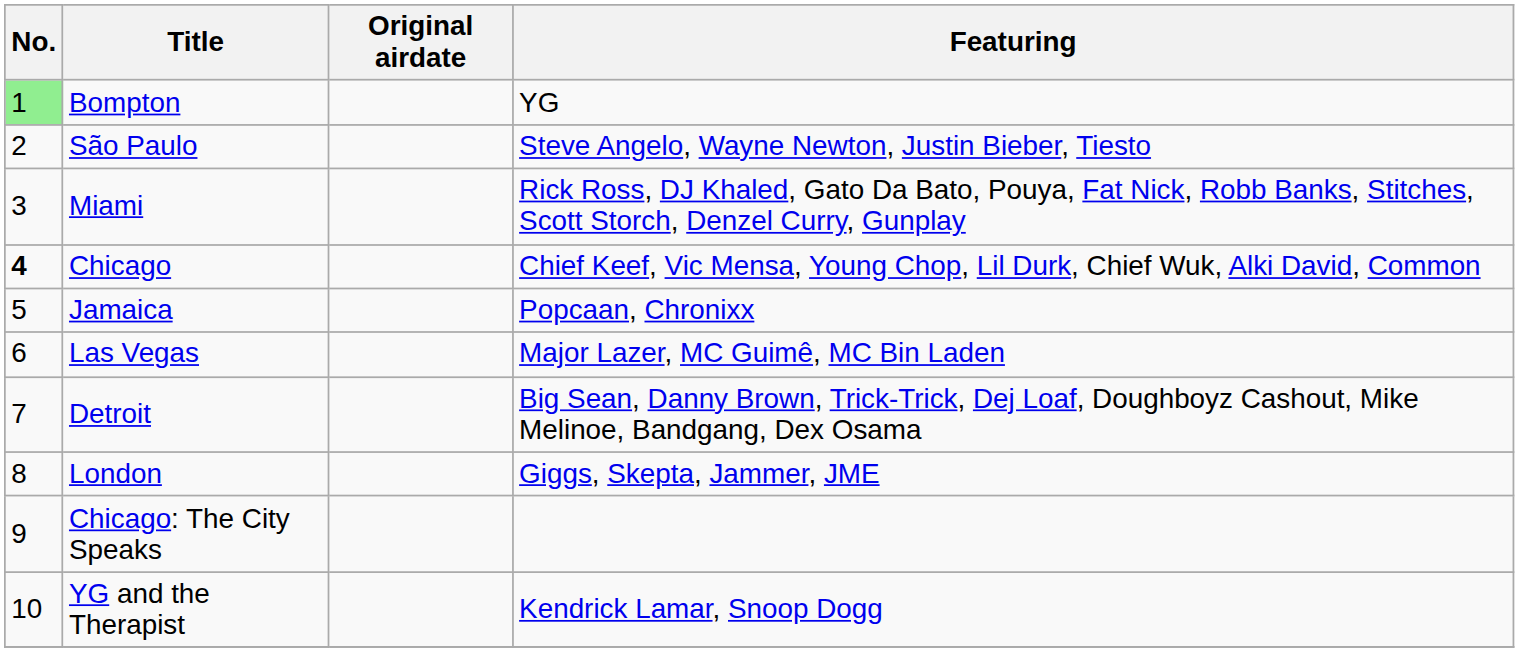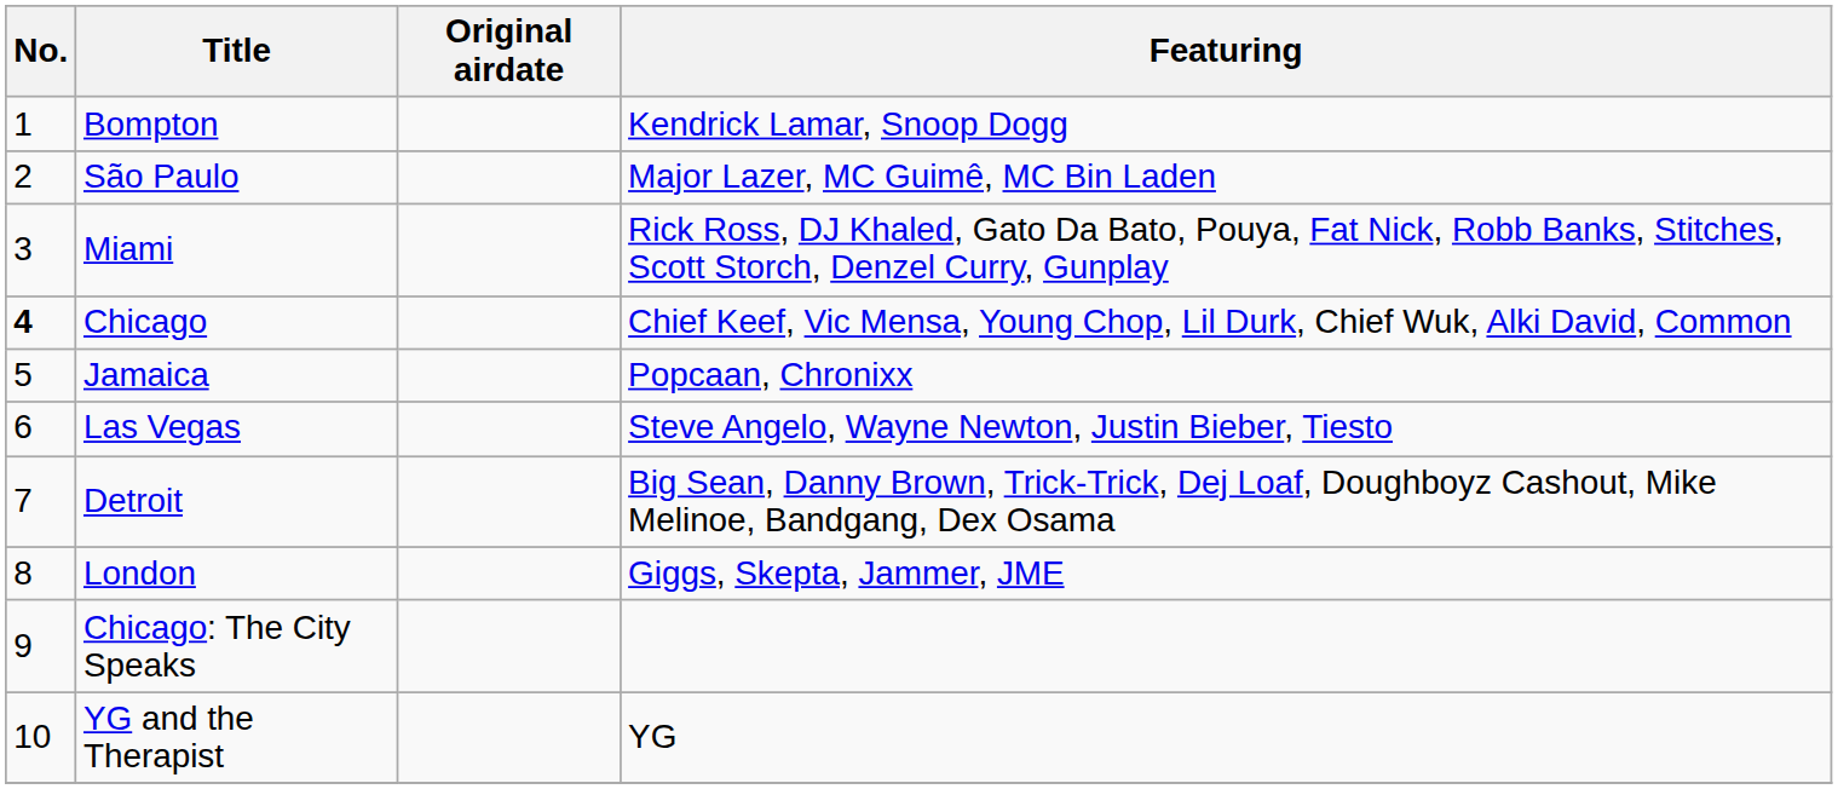 <table class="wikitable">
 <tr>
 <th scope="col">No.</th>
 <th scope="col">Title</th>
 <th scope="col">Original airdate</th>
 <th scope="col">Featuring</th>
 </tr>
 <tr>
-<td style="background: lightgreen;">1</td>
+<td>1</td>
 <td><a href='#'>Bompton</a></td>
 <td></td>
-<td>YG</td>
+<td><a href='#'>Kendrick Lamar</a>, <a href='#'>Snoop Dogg</a></td>
 </tr>
 <tr>
 <td>2</td>
 <td><a href='#'>São Paulo</a></td>
 <td></td>
-<td><a href='#'>Steve Angelo</a>, <a href='#'>Wayne Newton</a>, <a href='#'>Justin Bieber</a>, <a href='#'>Tiesto</a></td>
+<td><a href='#'>Major Lazer</a>, <a href='#'>MC Guimê</a>, <a href='#'>MC Bin Laden</a></td>
 </tr>
 <tr>
 <td>3</td>
 <td><a href='#'>Miami</a></td>
 <td></td>
 <td><a href='#'>Rick Ross</a>, <a href='#'>DJ Khaled</a>, Gato Da Bato, Pouya, <a href='#'>Fat Nick</a>, <a href='#'>Robb Banks</a>, <a href='#'>Stitches</a>, <a href='#'>Scott Storch</a>, <a href='#'>Denzel Curry</a>, <a href='#'>Gunplay</a></td>
 </tr>
 <tr>
 <td><strong>4</strong></td>
 <td><a href='#'>Chicago</a></td>
 <td></td>
 <td><a href='#'>Chief Keef</a>, <a href='#'>Vic Mensa</a>, <a href='#'>Young Chop</a>, <a href='#'>Lil Durk</a>, Chief Wuk, <a href='#'>Alki David</a>, <a href='#'>Common</a></td>
 </tr>
 <tr>
 <td>5</td>
 <td><a href='#'>Jamaica</a></td>
 <td></td>
 <td><a href='#'>Popcaan</a>, <a href='#'>Chronixx</a></td>
 </tr>
 <tr>
 <td>6</td>
 <td><a href='#'>Las Vegas</a></td>
 <td></td>
-<td><a href='#'>Major Lazer</a>, <a href='#'>MC Guimê</a>, <a href='#'>MC Bin Laden</a></td>
+<td><a href='#'>Steve Angelo</a>, <a href='#'>Wayne Newton</a>, <a href='#'>Justin Bieber</a>, <a href='#'>Tiesto</a></td>
 </tr>
 <tr>
 <td>7</td>
 <td><a href='#'>Detroit</a></td>
 <td></td>
 <td><a href='#'>Big Sean</a>, <a href='#'>Danny Brown</a>, <a href='#'>Trick-Trick</a>, <a href='#'>Dej Loaf</a>, Doughboyz Cashout, Mike Melinoe, Bandgang, Dex Osama</td>
 </tr>
 <tr>
 <td>8</td>
 <td><a href='#'>London</a></td>
 <td></td>
 <td><a href='#'>Giggs</a>, <a href='#'>Skepta</a>, <a href='#'>Jammer</a>, <a href='#'>JME</a></td>
 </tr>
 <tr>
 <td>9</td>
 <td><a href='#'>Chicago</a>: The City Speaks</td>
 <td></td>
 <td></td>
 </tr>
 <tr>
 <td>10</td>
 <td><a href='#'>YG</a> and the Therapist</td>
 <td></td>
-<td><a href='#'>Kendrick Lamar</a>, <a href='#'>Snoop Dogg</a></td>
+<td>YG</td>
 </tr>
 <tr>
 </tr>
 </table>
